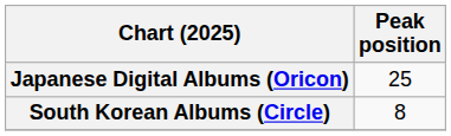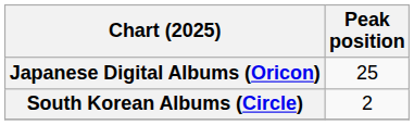 <table class="wikitable sortable plainrowheaders" style="text-align:center;">
 <tr>
 <th scope="col">Chart (2025)</th>
 <th scope="col">Peak<br>position</th>
 </tr>
 <tr>
 <th scope="row">Japanese Digital Albums (<a href='#'>Oricon</a>)</th>
 <td>25</td>
 </tr>
 <tr>
 <th scope="row">South Korean Albums (<a href='#'>Circle</a>)</th>
-<td>8</td>
+<td>2</td>
 </tr>
 <tr>
 </tr>
 </table>
